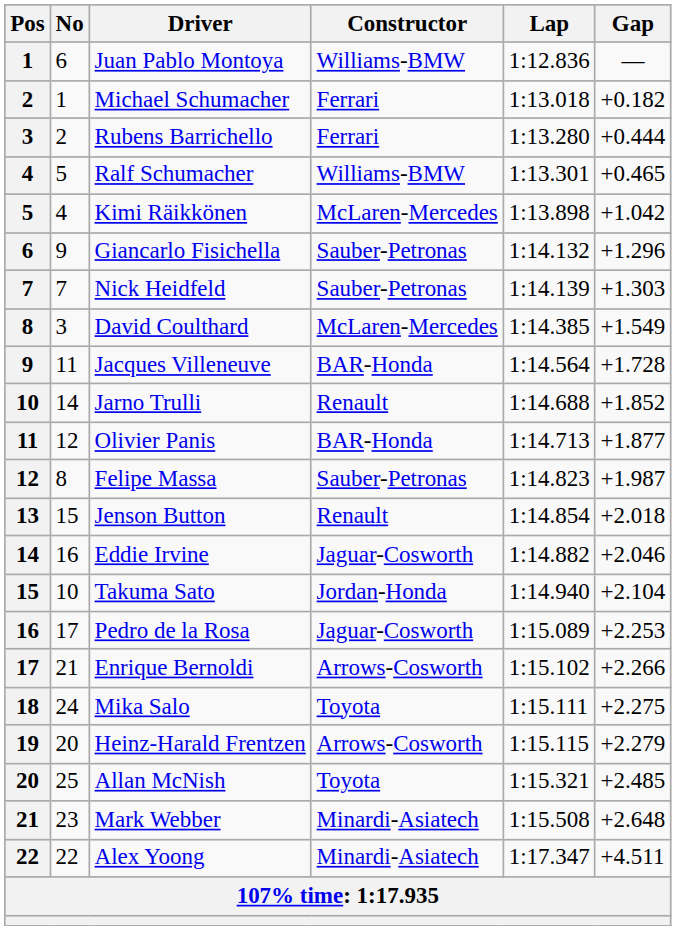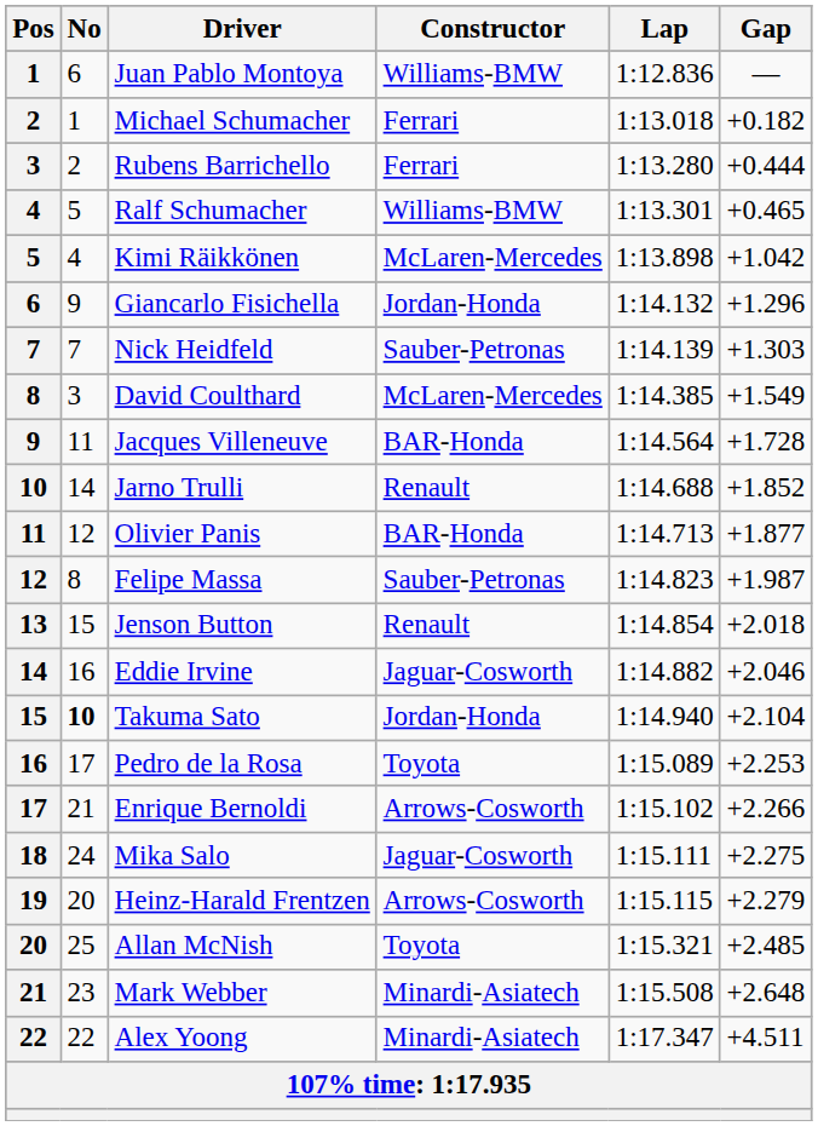 <table class="wikitable sortable" style="font-size:85%;">
 <tr>
 <th>Pos</th>
 <th>No</th>
 <th>Driver</th>
 <th>Constructor</th>
 <th>Lap</th>
 <th>Gap</th>
 </tr>
 <tr>
 <th>1</th>
 <td>6</td>
 <td> <a href='#'>Juan Pablo Montoya</a></td>
 <td><a href='#'>Williams</a>-<a href='#'>BMW</a></td>
 <td>1:12.836</td>
 <td align="center">—</td>
 </tr>
 <tr>
 <th>2</th>
 <td>1</td>
 <td> <a href='#'>Michael Schumacher</a></td>
 <td><a href='#'>Ferrari</a></td>
 <td>1:13.018</td>
 <td>+0.182</td>
 </tr>
 <tr>
 <th>3</th>
 <td>2</td>
 <td> <a href='#'>Rubens Barrichello</a></td>
 <td><a href='#'>Ferrari</a></td>
 <td>1:13.280</td>
 <td>+0.444</td>
 </tr>
 <tr>
 <th>4</th>
 <td>5</td>
 <td> <a href='#'>Ralf Schumacher</a></td>
 <td><a href='#'>Williams</a>-<a href='#'>BMW</a></td>
 <td>1:13.301</td>
 <td>+0.465</td>
 </tr>
 <tr>
 <th>5</th>
 <td>4</td>
 <td> <a href='#'>Kimi Räikkönen</a></td>
 <td><a href='#'>McLaren</a>-<a href='#'>Mercedes</a></td>
 <td>1:13.898</td>
 <td>+1.042</td>
 </tr>
 <tr>
 <th>6</th>
 <td>9</td>
 <td> <a href='#'>Giancarlo Fisichella</a></td>
-<td><a href='#'>Sauber</a>-<a href='#'>Petronas</a></td>
+<td><a href='#'>Jordan</a>-<a href='#'>Honda</a></td>
 <td>1:14.132</td>
 <td>+1.296</td>
 </tr>
 <tr>
 <th>7</th>
 <td>7</td>
 <td> <a href='#'>Nick Heidfeld</a></td>
 <td><a href='#'>Sauber</a>-<a href='#'>Petronas</a></td>
 <td>1:14.139</td>
 <td>+1.303</td>
 </tr>
 <tr>
 <th>8</th>
 <td>3</td>
 <td> <a href='#'>David Coulthard</a></td>
 <td><a href='#'>McLaren</a>-<a href='#'>Mercedes</a></td>
 <td>1:14.385</td>
 <td>+1.549</td>
 </tr>
 <tr>
 <th>9</th>
 <td>11</td>
 <td> <a href='#'>Jacques Villeneuve</a></td>
 <td><a href='#'>BAR</a>-<a href='#'>Honda</a></td>
 <td>1:14.564</td>
 <td>+1.728</td>
 </tr>
 <tr>
 <th>10</th>
 <td>14</td>
 <td> <a href='#'>Jarno Trulli</a></td>
 <td><a href='#'>Renault</a></td>
 <td>1:14.688</td>
 <td>+1.852</td>
 </tr>
 <tr>
 <th>11</th>
 <td>12</td>
 <td> <a href='#'>Olivier Panis</a></td>
 <td><a href='#'>BAR</a>-<a href='#'>Honda</a></td>
 <td>1:14.713</td>
 <td>+1.877</td>
 </tr>
 <tr>
 <th>12</th>
 <td>8</td>
 <td> <a href='#'>Felipe Massa</a></td>
 <td><a href='#'>Sauber</a>-<a href='#'>Petronas</a></td>
 <td>1:14.823</td>
 <td>+1.987</td>
 </tr>
 <tr>
 <th>13</th>
 <td>15</td>
 <td> <a href='#'>Jenson Button</a></td>
 <td><a href='#'>Renault</a></td>
 <td>1:14.854</td>
 <td>+2.018</td>
 </tr>
 <tr>
 <th>14</th>
 <td>16</td>
 <td> <a href='#'>Eddie Irvine</a></td>
 <td><a href='#'>Jaguar</a>-<a href='#'>Cosworth</a></td>
 <td>1:14.882</td>
 <td>+2.046</td>
 </tr>
 <tr>
 <th>15</th>
-<td>10</td>
+<td><strong>10</strong></td>
 <td> <a href='#'>Takuma Sato</a></td>
 <td><a href='#'>Jordan</a>-<a href='#'>Honda</a></td>
 <td>1:14.940</td>
 <td>+2.104</td>
 </tr>
 <tr>
 <th>16</th>
 <td>17</td>
 <td> <a href='#'>Pedro de la Rosa</a></td>
-<td><a href='#'>Jaguar</a>-<a href='#'>Cosworth</a></td>
+<td><a href='#'>Toyota</a></td>
 <td>1:15.089</td>
 <td>+2.253</td>
 </tr>
 <tr>
 <th>17</th>
 <td>21</td>
 <td> <a href='#'>Enrique Bernoldi</a></td>
 <td><a href='#'>Arrows</a>-<a href='#'>Cosworth</a></td>
 <td>1:15.102</td>
 <td>+2.266</td>
 </tr>
 <tr>
 <th>18</th>
 <td>24</td>
 <td> <a href='#'>Mika Salo</a></td>
-<td><a href='#'>Toyota</a></td>
+<td><a href='#'>Jaguar</a>-<a href='#'>Cosworth</a></td>
 <td>1:15.111</td>
 <td>+2.275</td>
 </tr>
 <tr>
 <th>19</th>
 <td>20</td>
 <td> <a href='#'>Heinz-Harald Frentzen</a></td>
 <td><a href='#'>Arrows</a>-<a href='#'>Cosworth</a></td>
 <td>1:15.115</td>
 <td>+2.279</td>
 </tr>
 <tr>
 <th>20</th>
 <td>25</td>
 <td> <a href='#'>Allan McNish</a></td>
 <td><a href='#'>Toyota</a></td>
 <td>1:15.321</td>
 <td>+2.485</td>
 </tr>
 <tr>
 <th>21</th>
 <td>23</td>
 <td> <a href='#'>Mark Webber</a></td>
 <td><a href='#'>Minardi</a>-<a href='#'>Asiatech</a></td>
 <td>1:15.508</td>
 <td>+2.648</td>
 </tr>
 <tr>
 <th>22</th>
 <td>22</td>
 <td> <a href='#'>Alex Yoong</a></td>
 <td><a href='#'>Minardi</a>-<a href='#'>Asiatech</a></td>
 <td>1:17.347</td>
 <td>+4.511</td>
 </tr>
 <tr>
 <th colspan="6"><a href='#'>107% time</a>: 1:17.935</th>
 </tr>
 <tr>
 <th colspan="8"></th>
 </tr>
 </table>
